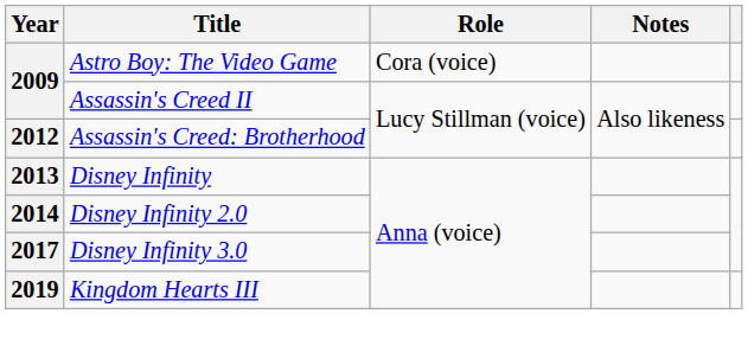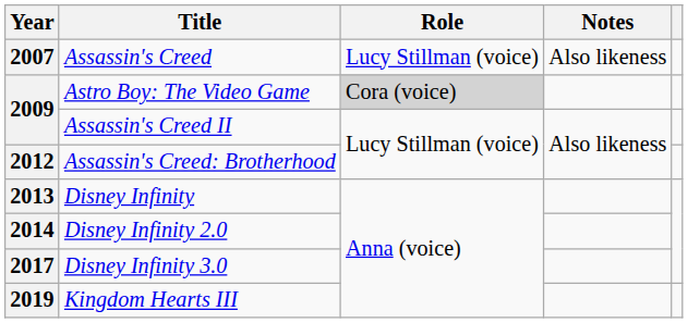 <table class="wikitable sortable">
 <tr>
 <th scope="col">Year</th>
 <th scope="col">Title</th>
 <th scope="col">Role</th>
 <th scope="col" class="unsortable">Notes</th>
 <th scope="col" class="unsortable"></th>
 </tr>
 <tr>
+<th scope=row>2007</th>
+<td><em><a href='#'>Assassin's Creed</a></em></td>
+<td data-sort-value="Stillman, Lucy"><a href='#'>Lucy Stillman</a> (voice)</td>
+<td>Also likeness</td>
+<td style="text-align:center;"></td>
+</tr>
+<tr>
 <th scope="rowgroup" rowspan="2">2009</th>
 <td><em><a href='#'>Astro Boy: The Video Game</a></em></td>
-<td>Cora (voice)</td>
+<td style="background: lightgrey;">Cora (voice)</td>
 <td></td>
 <td style="text-align:center;"></td>
 </tr>
 <tr>
 <td><em><a href='#'>Assassin's Creed II</a></em></td>
 <td rowspan="2">Lucy Stillman (voice)</td>
 <td rowspan="2">Also likeness</td>
 <td style="text-align:center;"></td>
 </tr>
 <tr>
 <th scope=row>2012</th>
 <td><em><a href='#'>Assassin's Creed: Brotherhood</a></em></td>
 <td style="text-align:center;"></td>
 </tr>
 <tr>
 <th scope=row>2013</th>
 <td><em><a href='#'>Disney Infinity</a></em></td>
 <td rowspan="4"><a href='#'>Anna</a> (voice)</td>
 <td></td>
 <td rowspan="3" style="text-align:center;"></td>
 </tr>
 <tr>
 <th scope=row>2014</th>
 <td><em><a href='#'>Disney Infinity 2.0</a></em></td>
 <td></td>
 </tr>
 <tr>
 <th scope=row>2017</th>
 <td><em><a href='#'>Disney Infinity 3.0</a></em></td>
 <td></td>
 </tr>
 <tr>
 <th scope=row>2019</th>
 <td><em><a href='#'>Kingdom Hearts III</a></em></td>
 <td></td>
 <td style="text-align:center;"></td>
 </tr>
 </table>
